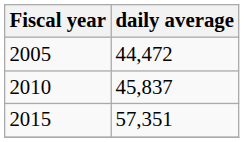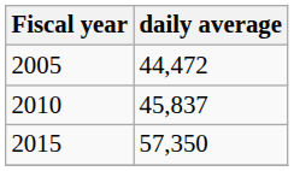 <table class="wikitable">
 <tr>
 <th>Fiscal year</th>
 <th>daily average</th>
 </tr>
 <tr>
 <td>2005</td>
 <td>44,472</td>
 </tr>
 <tr>
 <td>2010</td>
 <td>45,837</td>
 </tr>
 <tr>
 <td>2015</td>
-<td>57,351</td>
+<td>57,350</td>
 </tr>
 <tr>
 </tr>
 </table>
